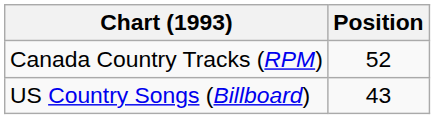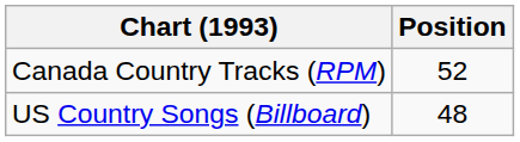 <table class="wikitable sortable">
 <tr>
 <th scope="col">Chart (1993)</th>
 <th scope="col">Position</th>
 </tr>
 <tr>
 <td>Canada Country Tracks (<em><a href='#'>RPM</a></em>)</td>
 <td align="center">52</td>
 </tr>
 <tr>
 <td>US <a href='#'>Country Songs</a> (<em><a href='#'>Billboard</a></em>)</td>
-<td align="center">43</td>
+<td align="center">48</td>
 </tr>
 </table>
